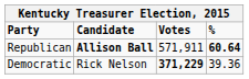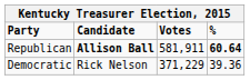 <table class="wikitable">
 <tr>
 <th colspan="4">Kentucky Treasurer Election, 2015</th>
 </tr>
 <tr>
 <td><strong>Party</strong></td>
 <td><strong>Candidate</strong></td>
 <td><strong>Votes</strong></td>
 <td><strong>%</strong></td>
 </tr>
 <tr>
 <td>Republican</td>
 <td><strong>Allison Ball</strong></td>
-<td>571,911</td>
+<td>581,911</td>
 <td><strong>60.64</strong></td>
 </tr>
 <tr>
 <td>Democratic</td>
 <td>Rick Nelson</td>
-<td><strong>371,229</strong></td>
+<td>371,229</td>
 <td>39.36</td>
 </tr>
 </table>
